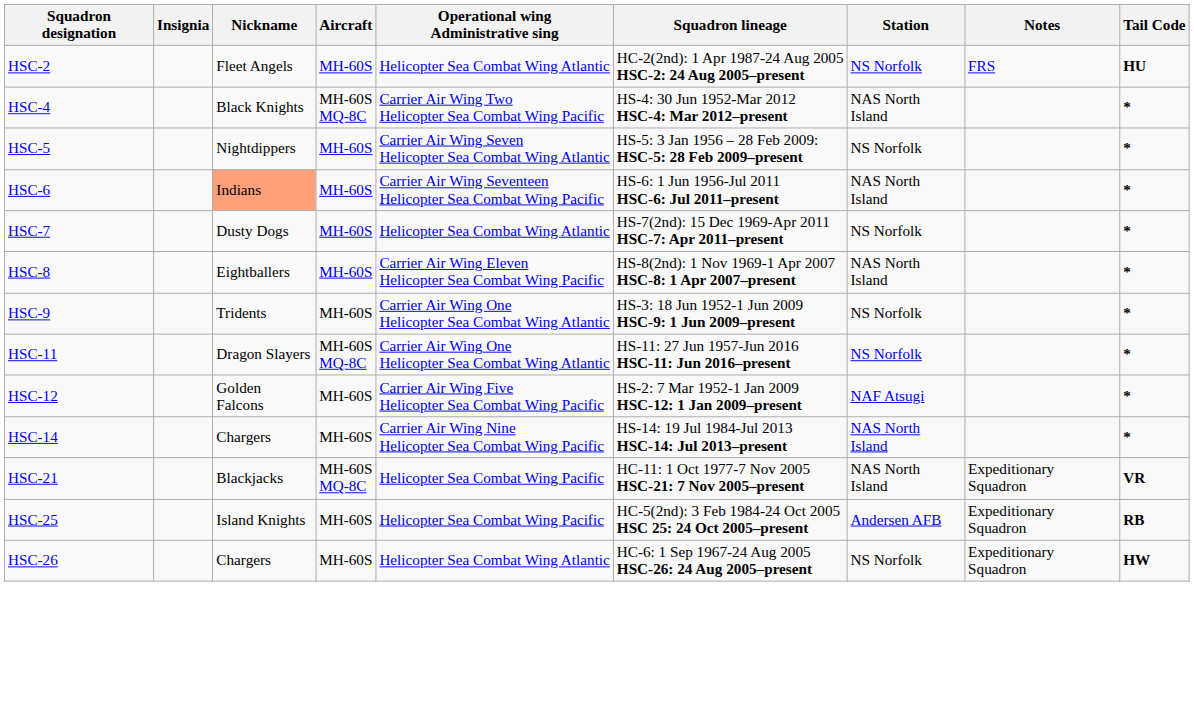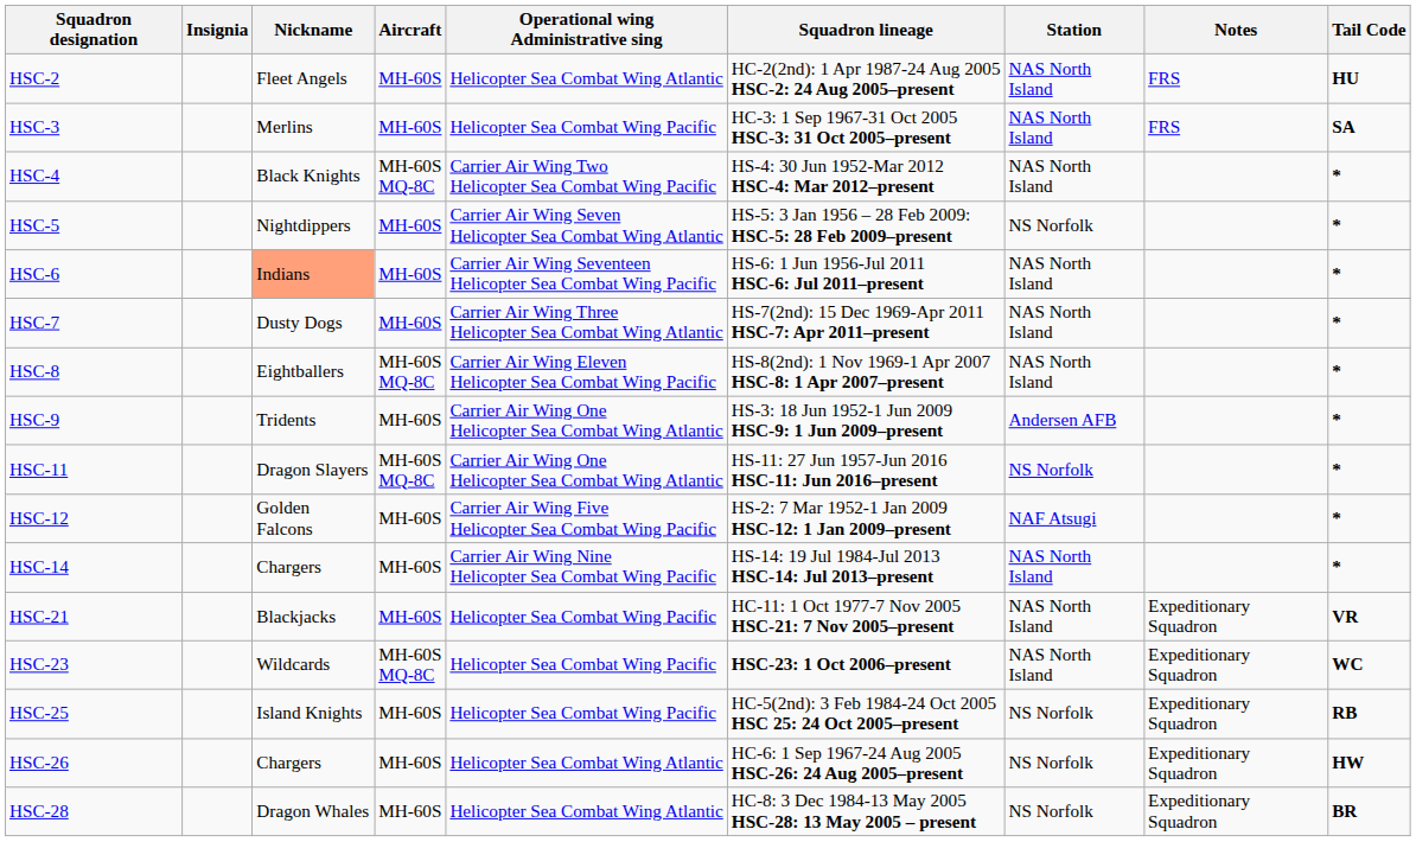 <table class="wikitable sortable">
 <tr>
 <th>Squadron designation</th>
 <th>Insignia</th>
 <th>Nickname</th>
 <th>Aircraft</th>
 <th>Operational wing<br>Administrative sing</th>
 <th>Squadron lineage</th>
 <th>Station</th>
 <th>Notes</th>
 <th>Tail Code</th>
 </tr>
 <tr>
 <td><a href='#'>HSC-2</a></td>
 <td></td>
 <td>Fleet Angels</td>
 <td><a href='#'>MH-60S</a></td>
 <td style="white-space:nowrap;"><a href='#'>Helicopter Sea Combat Wing Atlantic</a></td>
 <td>HC-2(2nd): 1 Apr 1987-24 Aug 2005<br><strong>HSC-2: 24 Aug 2005–present</strong></td>
-<td><a href='#'>NS Norfolk</a></td>
+<td><a href='#'>NAS North Island</a></td>
 <td><a href='#'>FRS</a> </td>
 <td><strong>HU</strong></td>
+</tr>
+<tr>
+<td><a href='#'>HSC-3</a></td>
+<td></td>
+<td>Merlins</td>
+<td><a href='#'>MH-60S</a></td>
+<td><a href='#'>Helicopter Sea Combat Wing Pacific</a></td>
+<td>HC-3: 1 Sep 1967-31 Oct 2005<br><strong>HSC-3: 31 Oct 2005–present</strong></td>
+<td><a href='#'>NAS North Island</a></td>
+<td><a href='#'>FRS</a></td>
+<td><strong>SA</strong></td>
 </tr>
 <tr>
 <td><a href='#'>HSC-4</a></td>
 <td></td>
 <td>Black Knights</td>
 <td>MH-60S<br><a href='#'>MQ-8C</a></td>
 <td><a href='#'>Carrier Air Wing Two</a><br><a href='#'>Helicopter Sea Combat Wing Pacific</a></td>
 <td>HS-4: 30 Jun 1952-Mar 2012<br><strong>HSC-4: Mar 2012–present</strong></td>
 <td>NAS North Island</td>
 <td></td>
 <td><strong>*</strong></td>
 </tr>
 <tr>
 <td><a href='#'>HSC-5</a></td>
 <td></td>
 <td>Nightdippers</td>
 <td><a href='#'>MH-60S</a></td>
 <td><a href='#'>Carrier Air Wing Seven</a><br><a href='#'>Helicopter Sea Combat Wing Atlantic</a></td>
 <td>HS-5: 3 Jan 1956 – 28 Feb 2009:<br><strong>HSC-5: 28 Feb 2009–present</strong></td>
 <td>NS Norfolk</td>
 <td></td>
 <td><strong>*</strong></td>
 </tr>
 <tr>
 <td><a href='#'>HSC-6</a></td>
 <td></td>
 <td style="background: lightsalmon;">Indians</td>
 <td><a href='#'>MH-60S</a></td>
 <td><a href='#'>Carrier Air Wing Seventeen</a><br><a href='#'>Helicopter Sea Combat Wing Pacific</a></td>
 <td>HS-6: 1 Jun 1956-Jul 2011<br><strong>HSC-6: Jul 2011–present</strong></td>
 <td>NAS North Island</td>
 <td></td>
 <td><strong>*</strong></td>
 </tr>
 <tr>
 <td><a href='#'>HSC-7</a></td>
 <td></td>
 <td>Dusty Dogs</td>
 <td><a href='#'>MH-60S</a></td>
-<td><a href='#'>Helicopter Sea Combat Wing Atlantic</a></td>
+<td><a href='#'>Carrier Air Wing Three</a><br><a href='#'>Helicopter Sea Combat Wing Atlantic</a></td>
 <td>HS-7(2nd): 15 Dec 1969-Apr 2011<br><strong>HSC-7: Apr 2011–present</strong></td>
-<td>NS Norfolk</td>
+<td>NAS North Island</td>
 <td></td>
 <td><strong>*</strong></td>
 </tr>
 <tr>
 <td><a href='#'>HSC-8</a></td>
 <td></td>
 <td>Eightballers</td>
-<td><a href='#'>MH-60S</a></td>
+<td>MH-60S<br><a href='#'>MQ-8C</a></td>
 <td><a href='#'>Carrier Air Wing Eleven</a><br><a href='#'>Helicopter Sea Combat Wing Pacific</a></td>
 <td>HS-8(2nd): 1 Nov 1969-1 Apr 2007<br><strong>HSC-8: 1 Apr 2007–present</strong></td>
 <td>NAS North Island</td>
 <td></td>
 <td><strong>*</strong></td>
 </tr>
 <tr>
 <td><a href='#'>HSC-9</a></td>
 <td></td>
 <td>Tridents</td>
 <td>MH-60S</td>
 <td><a href='#'>Carrier Air Wing One</a><br><a href='#'>Helicopter Sea Combat Wing Atlantic</a></td>
 <td>HS-3: 18 Jun 1952-1 Jun 2009<br><strong>HSC-9: 1 Jun 2009–present</strong></td>
-<td>NS Norfolk</td>
+<td><a href='#'>Andersen AFB</a></td>
 <td></td>
 <td><strong>*</strong></td>
 </tr>
 <tr>
 <td><a href='#'>HSC-11</a></td>
 <td></td>
 <td>Dragon Slayers</td>
 <td>MH-60S<br><a href='#'>MQ-8C</a></td>
 <td><a href='#'>Carrier Air Wing One</a><br><a href='#'>Helicopter Sea Combat Wing Atlantic</a></td>
 <td>HS-11: 27 Jun 1957-Jun 2016<br><strong>HSC-11: Jun 2016–present</strong></td>
 <td><a href='#'>NS Norfolk</a></td>
 <td></td>
 <td><strong>*</strong></td>
 </tr>
 <tr>
 <td><a href='#'>HSC-12</a></td>
 <td></td>
 <td>Golden Falcons</td>
 <td>MH-60S</td>
 <td><a href='#'>Carrier Air Wing Five</a><br><a href='#'>Helicopter Sea Combat Wing Pacific</a></td>
 <td>HS-2: 7 Mar 1952-1 Jan 2009<br><strong>HSC-12: 1 Jan 2009–present</strong></td>
 <td><a href='#'>NAF Atsugi</a></td>
 <td></td>
 <td><strong>*</strong></td>
 </tr>
 <tr>
 <td><a href='#'>HSC-14</a></td>
 <td></td>
 <td>Chargers</td>
 <td>MH-60S</td>
 <td><a href='#'>Carrier Air Wing Nine</a><br><a href='#'>Helicopter Sea Combat Wing Pacific</a></td>
 <td>HS-14: 19 Jul 1984-Jul 2013<br><strong>HSC-14: Jul 2013–present</strong></td>
 <td><a href='#'>NAS North Island</a></td>
 <td></td>
 <td><strong>*</strong></td>
 </tr>
 <tr>
 <td><a href='#'>HSC-21</a></td>
 <td></td>
 <td>Blackjacks</td>
-<td>MH-60S<br><a href='#'>MQ-8C</a></td>
+<td><a href='#'>MH-60S</a></td>
 <td><a href='#'>Helicopter Sea Combat Wing Pacific</a></td>
 <td>HC-11: 1 Oct 1977-7 Nov 2005<br><strong>HSC-21: 7 Nov 2005–present</strong></td>
 <td>NAS North Island</td>
 <td>Expeditionary Squadron</td>
 <td><strong>VR</strong></td>
+</tr>
+<tr>
+<td><a href='#'>HSC-23</a></td>
+<td></td>
+<td>Wildcards</td>
+<td>MH-60S<br><a href='#'>MQ-8C</a></td>
+<td><a href='#'>Helicopter Sea Combat Wing Pacific</a></td>
+<td><strong>HSC-23: 1 Oct 2006–present</strong></td>
+<td>NAS North Island</td>
+<td>Expeditionary Squadron</td>
+<td><strong>WC</strong></td>
 </tr>
 <tr>
 <td><a href='#'>HSC-25</a></td>
 <td></td>
 <td>Island Knights</td>
 <td>MH-60S</td>
 <td><a href='#'>Helicopter Sea Combat Wing Pacific</a></td>
 <td style="white-space:nowrap;">HC-5(2nd): 3 Feb 1984-24 Oct 2005<br><strong>HSC 25: 24 Oct 2005–present</strong></td>
-<td><a href='#'>Andersen AFB</a></td>
+<td>NS Norfolk</td>
 <td>Expeditionary Squadron<br></td>
 <td><strong>RB</strong></td>
 </tr>
 <tr>
 <td><a href='#'>HSC-26</a></td>
 <td></td>
 <td>Chargers</td>
 <td>MH-60S</td>
 <td><a href='#'>Helicopter Sea Combat Wing Atlantic</a></td>
 <td>HC-6: 1 Sep 1967-24 Aug 2005<br><strong>HSC-26: 24 Aug 2005–present</strong></td>
 <td>NS Norfolk</td>
 <td>Expeditionary Squadron</td>
 <td><strong>HW</strong></td>
 </tr>
+<tr>
+<td><a href='#'>HSC-28</a></td>
+<td></td>
+<td>Dragon Whales</td>
+<td>MH-60S</td>
+<td><a href='#'>Helicopter Sea Combat Wing Atlantic</a></td>
+<td>HC-8: 3 Dec 1984-13 May 2005<br><strong>HSC-28: 13 May 2005 – present</strong></td>
+<td>NS Norfolk</td>
+<td>Expeditionary Squadron</td>
+<td><strong>BR</strong></td>
+</tr>
 </table>
